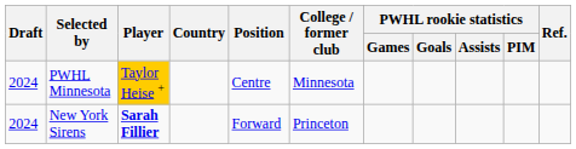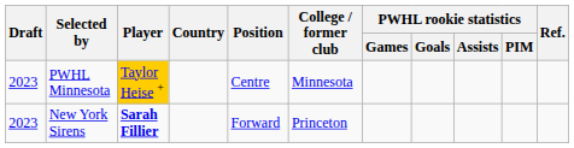 <table class="wikitable sortable" style="width:100%;">
 <tr>
 <th rowspan=2 scope="col">Draft</th>
 <th rowspan=2 scope="col" width=150>Selected by</th>
 <th rowspan=2 scope="col" width=150>Player</th>
 <th rowspan=2 scope="col">Country</th>
 <th rowspan=2 scope="col" width=150>Position</th>
 <th rowspan=2 scope="col" width=200>College / former club</th>
 <th colspan=4>PWHL rookie statistics</th>
 <th rowspan=2 scope="col" class="unsortable">Ref.</th>
 </tr>
 <tr>
 <th scope="col">Games</th>
 <th scope="col">Goals</th>
 <th scope="col">Assists</th>
 <th scope="col">PIM</th>
 </tr>
 <tr>
-<td><a href='#'>2024</a></td>
+<td><a href='#'>2023</a></td>
 <td><a href='#'>PWHL Minnesota</a></td>
 <td bgcolor=#FFCC00><a href='#'>Taylor Heise</a> <sup>+</sup></td>
 <td></td>
 <td><a href='#'>Centre</a></td>
 <td><a href='#'>Minnesota</a></td>
 <td align=center></td>
 <td align=center></td>
 <td align=center></td>
 <td align=center></td>
 <td align=center></td>
 </tr>
 <tr>
-<td><a href='#'>2024</a></td>
+<td><a href='#'>2023</a></td>
 <td><a href='#'>New York Sirens</a></td>
 <td><strong><a href='#'>Sarah Fillier</a></strong></td>
 <td></td>
 <td><a href='#'>Forward</a></td>
 <td><a href='#'>Princeton</a></td>
 <td align=center><strong></strong></td>
 <td align=center><strong></strong></td>
 <td align=center><strong></strong></td>
 <td align=center><strong></strong></td>
 <td align=center></td>
 </tr>
 </table>
